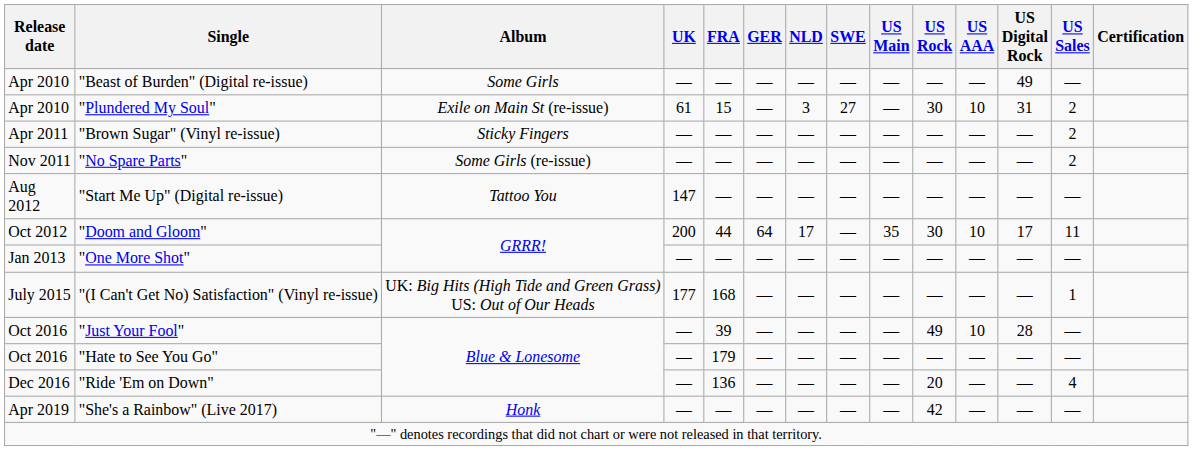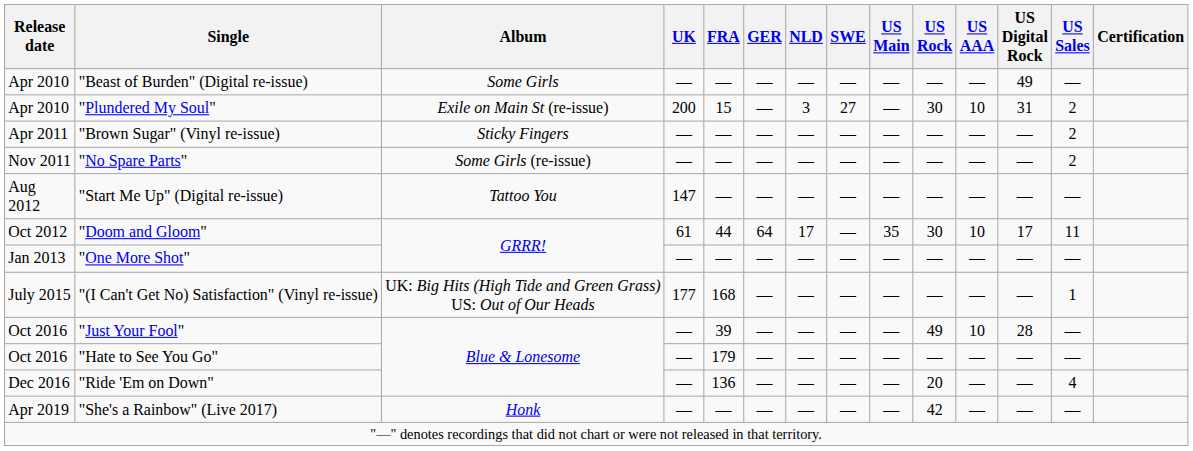 <table class="wikitable plainrowheaders" style="text-align:center; font-size:95%" border="1">
 <tr>
 <th width="60">Release date</th>
 <th>Single</th>
 <th>Album</th>
 <th width="30"><a href='#'>UK</a><br></th>
 <th width="30"><a href='#'>FRA</a></th>
 <th width="30"><a href='#'>GER</a><br></th>
 <th width="30"><a href='#'>NLD</a><br></th>
 <th><a href='#'>SWE</a><br></th>
 <th width="30"><a href='#'>US<br>Main</a><br></th>
 <th width="30"><a href='#'>US<br>Rock</a><br></th>
 <th width="30"><a href='#'>US<br>AAA</a></th>
 <th width="30">US<br>Digital Rock</th>
 <th width="30"><a href='#'>US<br>Sales</a></th>
 <th>Certification</th>
 </tr>
 <tr>
 <td align="left">Apr 2010</td>
 <td align="left">"Beast of Burden" (Digital re-issue)</td>
 <td><em>Some Girls</em></td>
 <td>—</td>
 <td>—</td>
 <td>—</td>
 <td>—</td>
 <td>—</td>
 <td>—</td>
 <td>—</td>
 <td>—</td>
 <td>49</td>
 <td>—</td>
 <td></td>
 </tr>
 <tr>
 <td align="left">Apr 2010</td>
 <td align="left">"<a href='#'>Plundered My Soul</a>"</td>
 <td><em>Exile on Main St</em> (re-issue)</td>
-<td>61</td>
+<td>200</td>
 <td>15</td>
 <td>—</td>
 <td>3</td>
 <td>27</td>
 <td>—</td>
 <td>30</td>
 <td>10</td>
 <td>31</td>
 <td>2</td>
 <td></td>
 </tr>
 <tr>
 <td align="left">Apr 2011</td>
 <td align="left">"Brown Sugar" (Vinyl re-issue)</td>
 <td><em>Sticky Fingers</em></td>
 <td>—</td>
 <td>—</td>
 <td>—</td>
 <td>—</td>
 <td>—</td>
 <td>—</td>
 <td>—</td>
 <td>—</td>
 <td>—</td>
 <td>2</td>
 <td></td>
 </tr>
 <tr>
 <td align="left">Nov 2011</td>
 <td align="left">"<a href='#'>No Spare Parts</a>"</td>
 <td><em>Some Girls</em> (re-issue)</td>
 <td>—</td>
 <td>—</td>
 <td>—</td>
 <td>—</td>
 <td>—</td>
 <td>—</td>
 <td>—</td>
 <td>—</td>
 <td>—</td>
 <td>2</td>
 <td></td>
 </tr>
 <tr>
 <td align="left">Aug 2012</td>
 <td align="left">"Start Me Up" (Digital re-issue)</td>
 <td><em>Tattoo You</em></td>
 <td>147</td>
 <td>—</td>
 <td>—</td>
 <td>—</td>
 <td>—</td>
 <td>—</td>
 <td>—</td>
 <td>—</td>
 <td>—</td>
 <td>—</td>
 <td></td>
 </tr>
 <tr>
 <td align="left">Oct 2012</td>
 <td align="left">"<a href='#'>Doom and Gloom</a>"</td>
 <td rowspan="2"><em><a href='#'>GRRR!</a></em></td>
-<td>200</td>
+<td>61</td>
 <td>44</td>
 <td>64</td>
 <td>17</td>
 <td>—</td>
 <td>35</td>
 <td>30</td>
 <td>10</td>
 <td>17</td>
 <td>11</td>
 <td></td>
 </tr>
 <tr>
 <td align="left">Jan 2013</td>
 <td align="left">"<a href='#'>One More Shot</a>"</td>
 <td>—</td>
 <td>—</td>
 <td>—</td>
 <td>—</td>
 <td>—</td>
 <td>—</td>
 <td>—</td>
 <td>—</td>
 <td>—</td>
 <td>—</td>
 <td></td>
 </tr>
 <tr>
 <td align="left">July 2015</td>
 <td align="left">"(I Can't Get No) Satisfaction" (Vinyl re-issue)</td>
 <td>UK: <em>Big Hits (High Tide and Green Grass)</em><br>US: <em>Out of Our Heads</em></td>
 <td>177</td>
 <td>168</td>
 <td>—</td>
 <td>—</td>
 <td>—</td>
 <td>—</td>
 <td>—</td>
 <td>—</td>
 <td>—</td>
 <td>1</td>
 <td></td>
 </tr>
 <tr>
 <td align="left">Oct 2016</td>
 <td align="left">"<a href='#'>Just Your Fool</a>"</td>
 <td rowspan="3"><em><a href='#'>Blue & Lonesome</a></em></td>
 <td>—</td>
 <td>39</td>
 <td>—</td>
 <td>—</td>
 <td>—</td>
 <td>—</td>
 <td>49</td>
 <td>10</td>
 <td>28</td>
 <td>—</td>
 <td></td>
 </tr>
 <tr>
 <td align="left">Oct 2016</td>
 <td align="left">"Hate to See You Go"</td>
 <td>—</td>
 <td>179</td>
 <td>—</td>
 <td>—</td>
 <td>—</td>
 <td>—</td>
 <td>—</td>
 <td>—</td>
 <td>—</td>
 <td>—</td>
 <td></td>
 </tr>
 <tr>
 <td align="left">Dec 2016</td>
 <td align="left">"Ride 'Em on Down"</td>
 <td>—</td>
 <td>136</td>
 <td>—</td>
 <td>—</td>
 <td>—</td>
 <td>—</td>
 <td>20</td>
 <td>—</td>
 <td>—</td>
 <td>4</td>
 <td></td>
 </tr>
 <tr>
 <td align="left">Apr 2019</td>
 <td align="left">"She's a Rainbow" (Live 2017)</td>
 <td><em><a href='#'>Honk</a></em></td>
 <td>—</td>
 <td>—</td>
 <td>—</td>
 <td>—</td>
 <td>—</td>
 <td>—</td>
 <td>42</td>
 <td>—</td>
 <td>—</td>
 <td>—</td>
 <td></td>
 </tr>
 <tr>
 <td colspan="17" style="font-size:90%;">"—" denotes recordings that did not chart or were not released in that territory.</td>
 </tr>
 </table>
